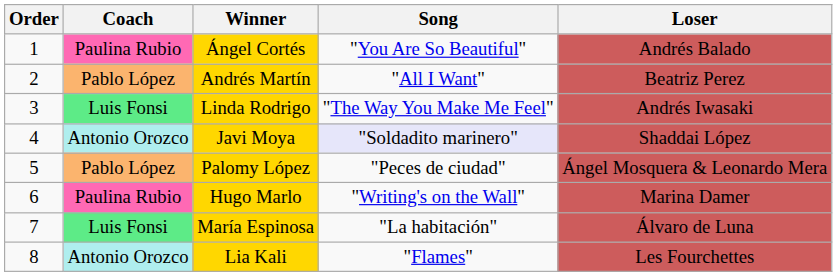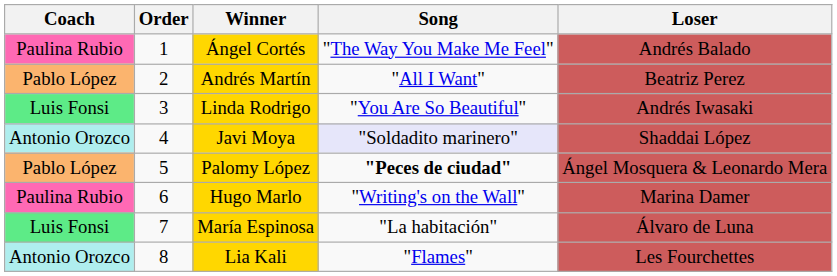 <table class=wikitable>
 <tr>
+<th>Coach</th>
 <th>Order</th>
-<th>Coach</th>
 <th>Winner</th>
 <th>Song</th>
 <th>Loser</th>
 </tr>
 <tr>
+<td bgcolor=#ff69b4 align=center>Paulina Rubio</td>
 <td align=center>1</td>
-<td bgcolor=#ff69b4 align=center>Paulina Rubio</td>
 <td bgcolor=Gold align=center>Ángel Cortés</td>
-<td align=center>"<a href='#'>You Are So Beautiful</a>"</td>
+<td align=center>"<a href='#'>The Way You Make Me Feel</a>"</td>
 <td bgcolor=IndianRed align=center>Andrés Balado</td>
 </tr>
 <tr>
+<td bgcolor=#fbb46e align=center>Pablo López</td>
 <td align=center>2</td>
-<td bgcolor=#fbb46e align=center>Pablo López</td>
 <td bgcolor=Gold align=center>Andrés Martín</td>
 <td align=center>"<a href='#'>All I Want</a>"</td>
 <td bgcolor=IndianRed align=center>Beatriz Perez</td>
 </tr>
 <tr>
+<td bgcolor=#5deb87 align=center>Luis Fonsi</td>
 <td align=center>3</td>
-<td bgcolor=#5deb87 align=center>Luis Fonsi</td>
 <td bgcolor=Gold align=center>Linda Rodrigo</td>
-<td align=center>"<a href='#'>The Way You Make Me Feel</a>"</td>
+<td align=center>"<a href='#'>You Are So Beautiful</a>"</td>
 <td bgcolor=IndianRed align=center>Andrés Iwasaki</td>
 </tr>
 <tr>
+<td bgcolor=#afeeee align=center>Antonio Orozco</td>
 <td align=center>4</td>
-<td bgcolor=#afeeee align=center>Antonio Orozco</td>
 <td bgcolor=Gold align=center>Javi Moya</td>
 <td align=center style="background: lavender;">"Soldadito marinero"</td>
 <td bgcolor=IndianRed align=center>Shaddai López</td>
 </tr>
 <tr>
+<td bgcolor=#fbb46e align=center>Pablo López</td>
 <td align=center>5</td>
-<td bgcolor=#fbb46e align=center>Pablo López</td>
 <td bgcolor=Gold align=center>Palomy López</td>
-<td align=center>"Peces de ciudad"</td>
+<td align=center><strong>"Peces de ciudad"</strong></td>
 <td bgcolor=IndianRed align=center>Ángel Mosquera & Leonardo Mera</td>
 </tr>
 <tr>
+<td bgcolor=#ff69b4 align=center>Paulina Rubio</td>
 <td align=center>6</td>
-<td bgcolor=#ff69b4 align=center>Paulina Rubio</td>
 <td bgcolor=Gold align=center>Hugo Marlo</td>
 <td align=center>"<a href='#'>Writing's on the Wall</a>"</td>
 <td bgcolor=IndianRed align=center>Marina Damer</td>
 </tr>
 <tr>
+<td bgcolor=#5deb87 align=center>Luis Fonsi</td>
 <td align=center>7</td>
-<td bgcolor=#5deb87 align=center>Luis Fonsi</td>
 <td bgcolor=Gold align=center>María Espinosa</td>
 <td align=center>"La habitación"</td>
 <td bgcolor=IndianRed align=center>Álvaro de Luna</td>
 </tr>
 <tr>
+<td bgcolor=#afeeee align=center>Antonio Orozco</td>
 <td align=center>8</td>
-<td bgcolor=#afeeee align=center>Antonio Orozco</td>
 <td bgcolor=Gold align=center>Lia Kali</td>
 <td align=center>"<a href='#'>Flames</a>"</td>
 <td bgcolor=IndianRed align=center>Les Fourchettes</td>
 </tr>
 </table>
